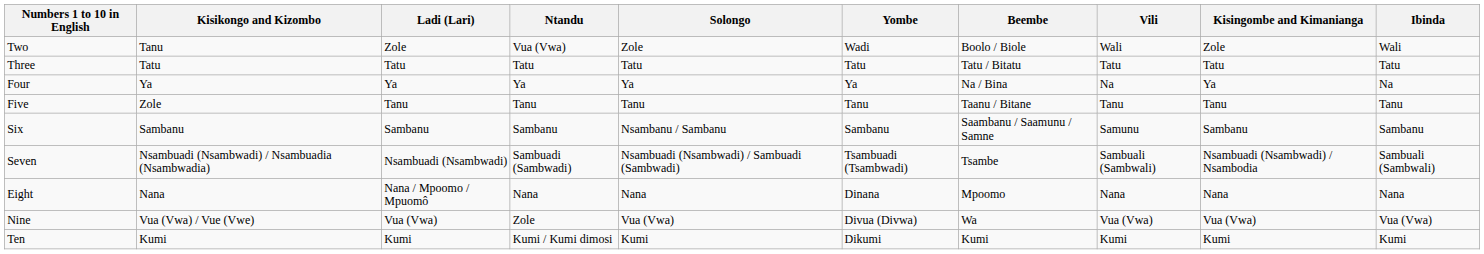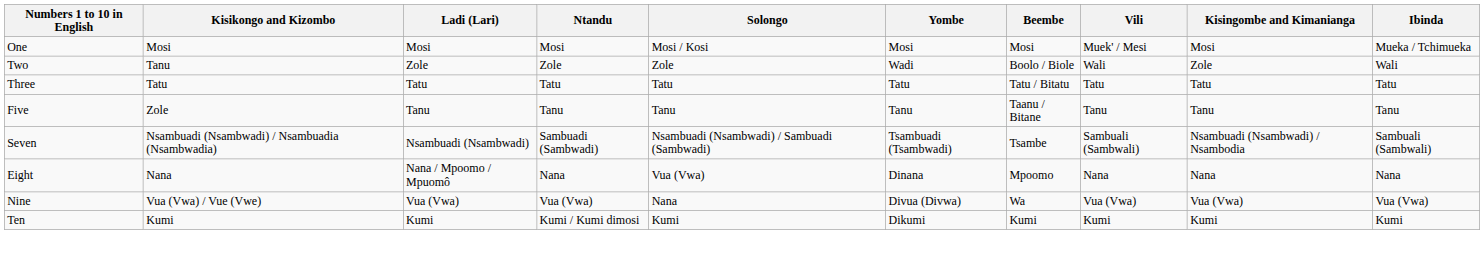 <table class="wikitable">
 <tr>
 <th>Numbers 1 to 10 in English</th>
 <th>Kisikongo and Kizombo</th>
 <th>Ladi (Lari)</th>
 <th>Ntandu</th>
 <th>Solongo</th>
 <th>Yombe</th>
 <th>Beembe</th>
 <th>Vili</th>
 <th>Kisingombe and Kimanianga</th>
 <th>Ibinda</th>
 </tr>
 <tr>
+<td>One</td>
+<td>Mosi</td>
+<td>Mosi</td>
+<td>Mosi</td>
+<td>Mosi / Kosi</td>
+<td>Mosi</td>
+<td>Mosi</td>
+<td>Muek' / Mesi</td>
+<td>Mosi</td>
+<td>Mueka / Tchimueka</td>
+</tr>
+<tr>
 <td>Two</td>
 <td>Tanu</td>
 <td>Zole</td>
-<td>Vua (Vwa)</td>
+<td>Zole</td>
 <td>Zole</td>
 <td>Wadi</td>
 <td>Boolo / Biole</td>
 <td>Wali</td>
 <td>Zole</td>
 <td>Wali</td>
 </tr>
 <tr>
 <td>Three</td>
 <td>Tatu</td>
 <td>Tatu</td>
 <td>Tatu</td>
 <td>Tatu</td>
 <td>Tatu</td>
 <td>Tatu / Bitatu</td>
 <td>Tatu</td>
 <td>Tatu</td>
 <td>Tatu</td>
 </tr>
 <tr>
-<td>Four</td>
-<td>Ya</td>
-<td>Ya</td>
-<td>Ya</td>
-<td>Ya</td>
-<td>Ya</td>
-<td>Na / Bina</td>
-<td>Na</td>
-<td>Ya</td>
-<td>Na</td>
-</tr>
-<tr>
 <td>Five</td>
 <td>Zole</td>
 <td>Tanu</td>
 <td>Tanu</td>
 <td>Tanu</td>
 <td>Tanu</td>
 <td>Taanu / Bitane</td>
 <td>Tanu</td>
 <td>Tanu</td>
 <td>Tanu</td>
-</tr>
-<tr>
-<td>Six</td>
-<td>Sambanu</td>
-<td>Sambanu</td>
-<td>Sambanu</td>
-<td>Nsambanu / Sambanu</td>
-<td>Sambanu</td>
-<td>Saambanu / Saamunu / Samne</td>
-<td>Samunu</td>
-<td>Sambanu</td>
-<td>Sambanu</td>
 </tr>
 <tr>
 <td>Seven</td>
 <td>Nsambuadi (Nsambwadi) / Nsambuadia (Nsambwadia)</td>
 <td>Nsambuadi (Nsambwadi)</td>
 <td>Sambuadi  (Sambwadi)</td>
 <td>Nsambuadi (Nsambwadi) / Sambuadi  (Sambwadi)</td>
 <td>Tsambuadi (Tsambwadi)</td>
 <td>Tsambe</td>
 <td>Sambuali (Sambwali)</td>
 <td>Nsambuadi (Nsambwadi) / Nsambodia</td>
 <td>Sambuali (Sambwali)</td>
 </tr>
 <tr>
 <td>Eight</td>
 <td>Nana</td>
 <td>Nana / Mpoomo / Mpuomô</td>
 <td>Nana</td>
-<td>Nana</td>
+<td>Vua (Vwa)</td>
 <td>Dinana</td>
 <td>Mpoomo</td>
 <td>Nana</td>
 <td>Nana</td>
 <td>Nana</td>
 </tr>
 <tr>
 <td>Nine</td>
 <td>Vua (Vwa) / Vue (Vwe)</td>
 <td>Vua (Vwa)</td>
-<td>Zole</td>
 <td>Vua (Vwa)</td>
+<td>Nana</td>
 <td>Divua (Divwa)</td>
 <td>Wa</td>
 <td>Vua  (Vwa)</td>
 <td>Vua  (Vwa)</td>
 <td>Vua  (Vwa)</td>
 </tr>
 <tr>
 <td>Ten</td>
 <td>Kumi</td>
 <td>Kumi</td>
 <td>Kumi / Kumi dimosi</td>
 <td>Kumi</td>
 <td>Dikumi</td>
 <td>Kumi</td>
 <td>Kumi</td>
 <td>Kumi</td>
 <td>Kumi</td>
 </tr>
 </table>
